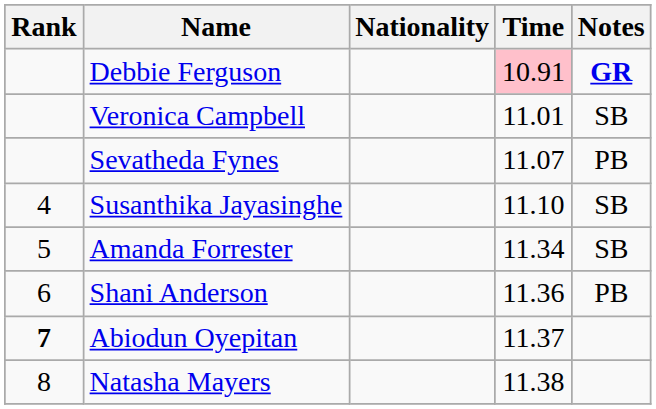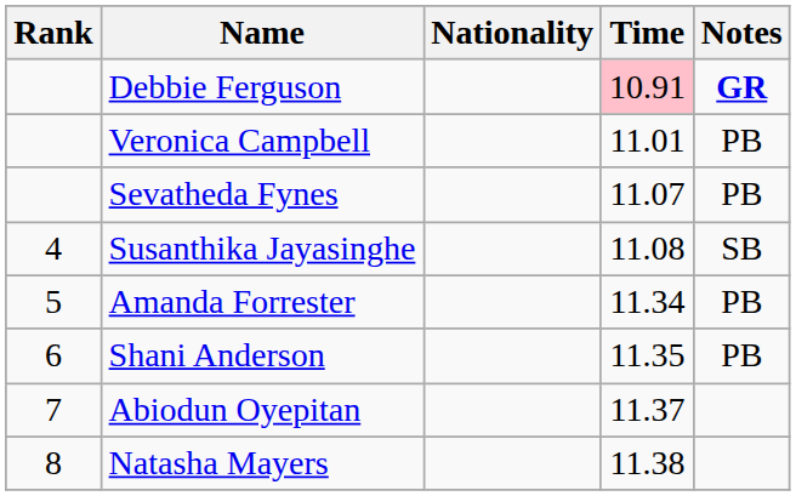 <table class="wikitable sortable" style="text-align:center">
 <tr>
 <th>Rank</th>
 <th>Name</th>
 <th>Nationality</th>
 <th>Time</th>
 <th>Notes</th>
 </tr>
 <tr>
 <td></td>
 <td align=left><a href='#'>Debbie Ferguson</a></td>
 <td align=left></td>
 <td style="background: pink;">10.91</td>
 <td><strong><a href='#'>GR</a></strong></td>
 </tr>
 <tr>
 <td></td>
 <td align=left><a href='#'>Veronica Campbell</a></td>
 <td align=left></td>
 <td>11.01</td>
-<td>SB</td>
+<td>PB</td>
 </tr>
 <tr>
 <td></td>
 <td align=left><a href='#'>Sevatheda Fynes</a></td>
 <td align=left></td>
 <td>11.07</td>
 <td>PB</td>
 </tr>
 <tr>
 <td>4</td>
 <td align=left><a href='#'>Susanthika Jayasinghe</a></td>
 <td align=left></td>
-<td>11.10</td>
+<td>11.08</td>
 <td>SB</td>
 </tr>
 <tr>
 <td>5</td>
 <td align=left><a href='#'>Amanda Forrester</a></td>
 <td align=left></td>
 <td>11.34</td>
-<td>SB</td>
+<td>PB</td>
 </tr>
 <tr>
 <td>6</td>
 <td align=left><a href='#'>Shani Anderson</a></td>
 <td align=left></td>
-<td>11.36</td>
+<td>11.35</td>
 <td>PB</td>
 </tr>
 <tr>
-<td><strong>7</strong></td>
+<td>7</td>
 <td align=left><a href='#'>Abiodun Oyepitan</a></td>
 <td align=left></td>
 <td>11.37</td>
 <td></td>
 </tr>
 <tr>
 <td>8</td>
 <td align=left><a href='#'>Natasha Mayers</a></td>
 <td align=left></td>
 <td>11.38</td>
 <td></td>
 </tr>
 </table>
